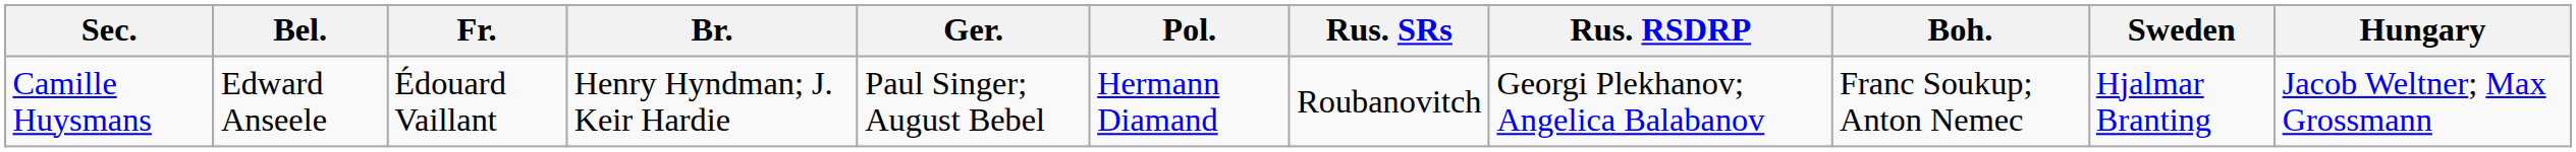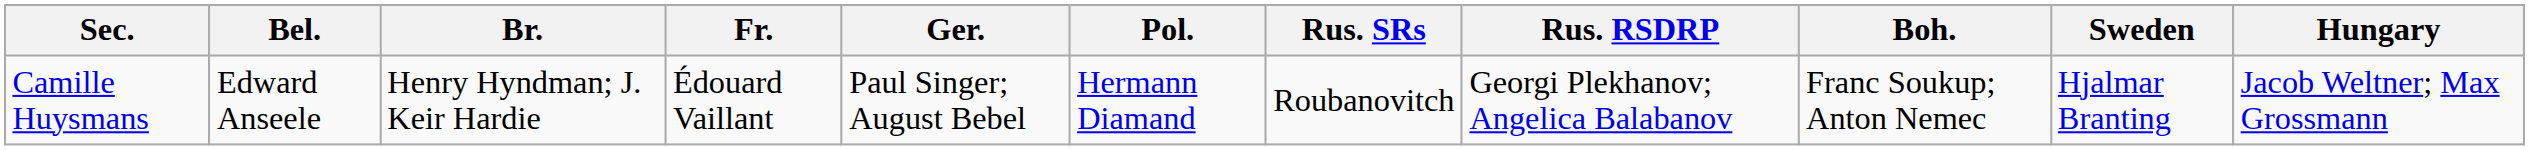 <table class="wikitable" border="1">
 <tr>
 <th>Sec.</th>
 <th>Bel.</th>
+<th>Br.</th>
 <th>Fr.</th>
-<th>Br.</th>
 <th>Ger.</th>
 <th>Pol.</th>
 <th>Rus. <a href='#'>SRs</a></th>
 <th>Rus. <a href='#'>RSDRP</a></th>
 <th>Boh.</th>
 <th>Sweden</th>
 <th>Hungary</th>
 </tr>
 <tr>
 <td><a href='#'>Camille Huysmans</a></td>
 <td>Edward Anseele</td>
+<td>Henry Hyndman; J. Keir Hardie</td>
 <td>Édouard Vaillant</td>
-<td>Henry Hyndman; J. Keir Hardie</td>
 <td>Paul Singer; August Bebel</td>
 <td><a href='#'>Hermann Diamand</a></td>
 <td>Roubanovitch</td>
 <td>Georgi Plekhanov; <a href='#'>Angelica Balabanov</a></td>
 <td>Franc Soukup; Anton Nemec</td>
 <td><a href='#'>Hjalmar Branting</a></td>
 <td><a href='#'>Jacob Weltner</a>; <a href='#'>Max Grossmann</a></td>
 </tr>
 </table>
